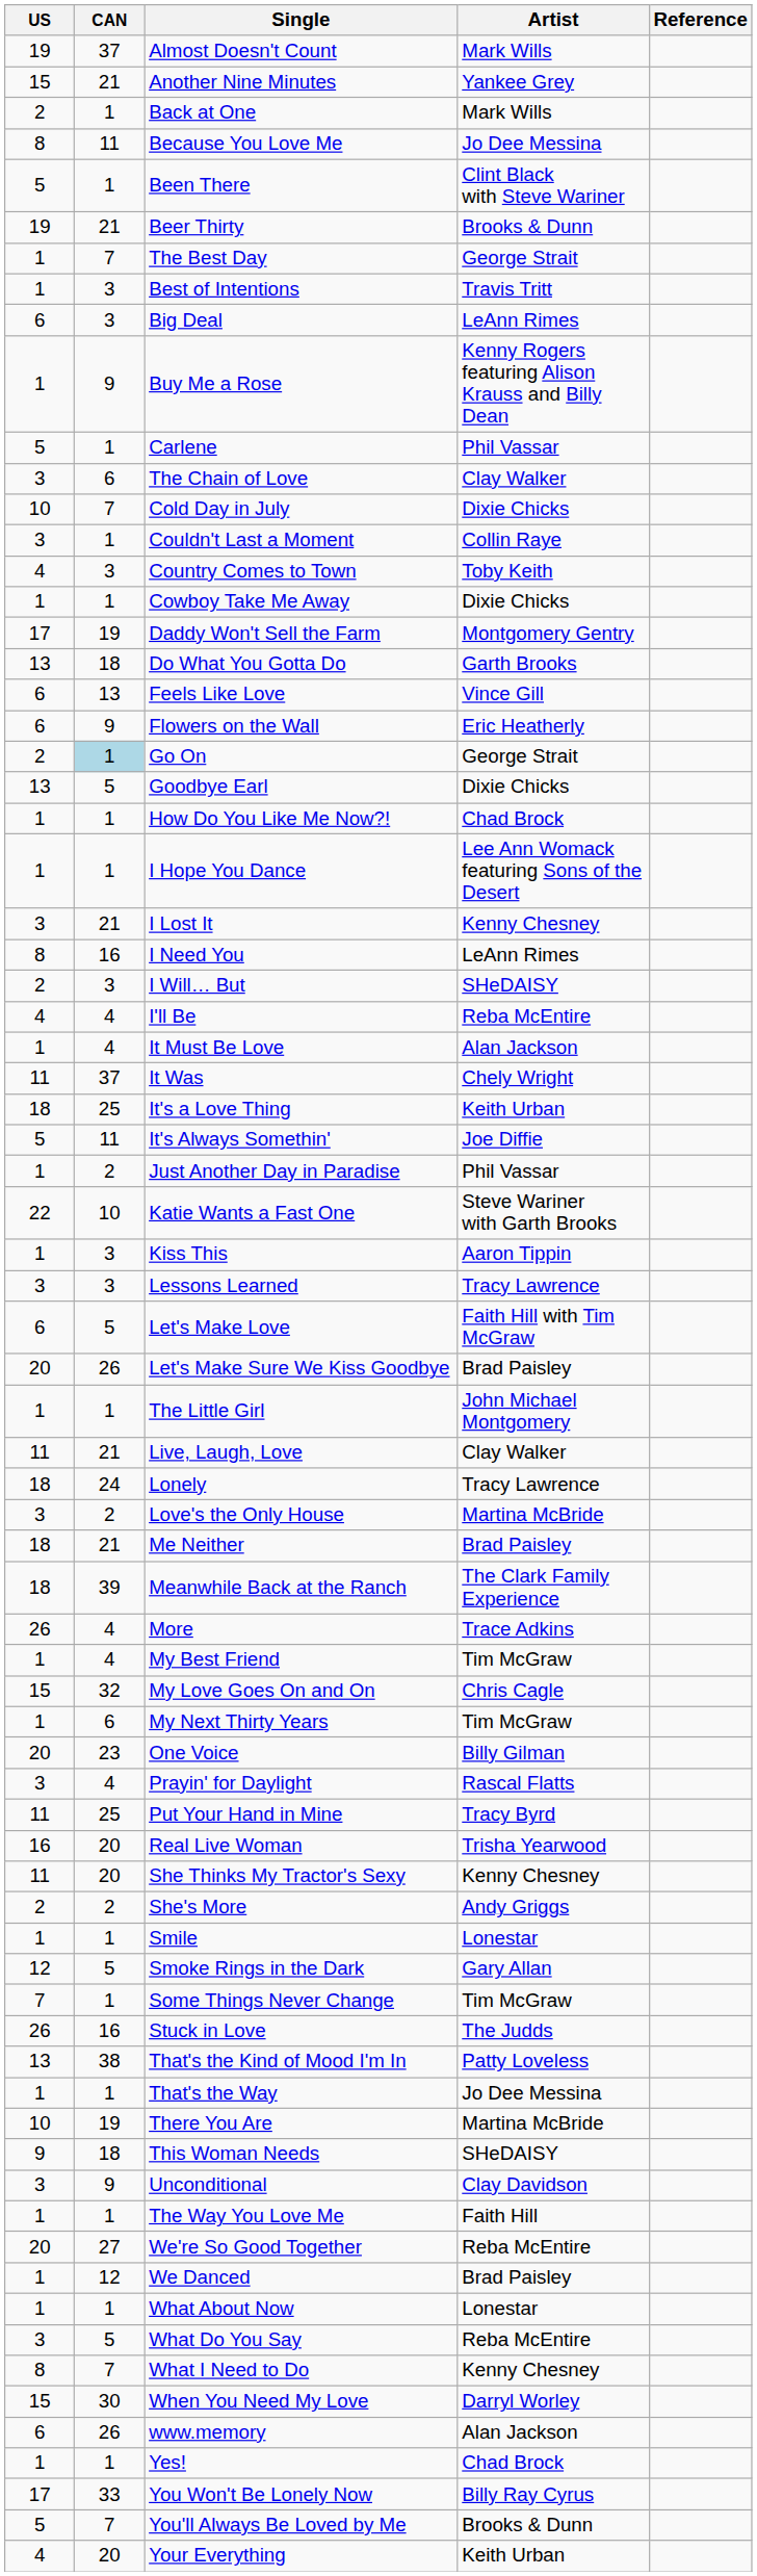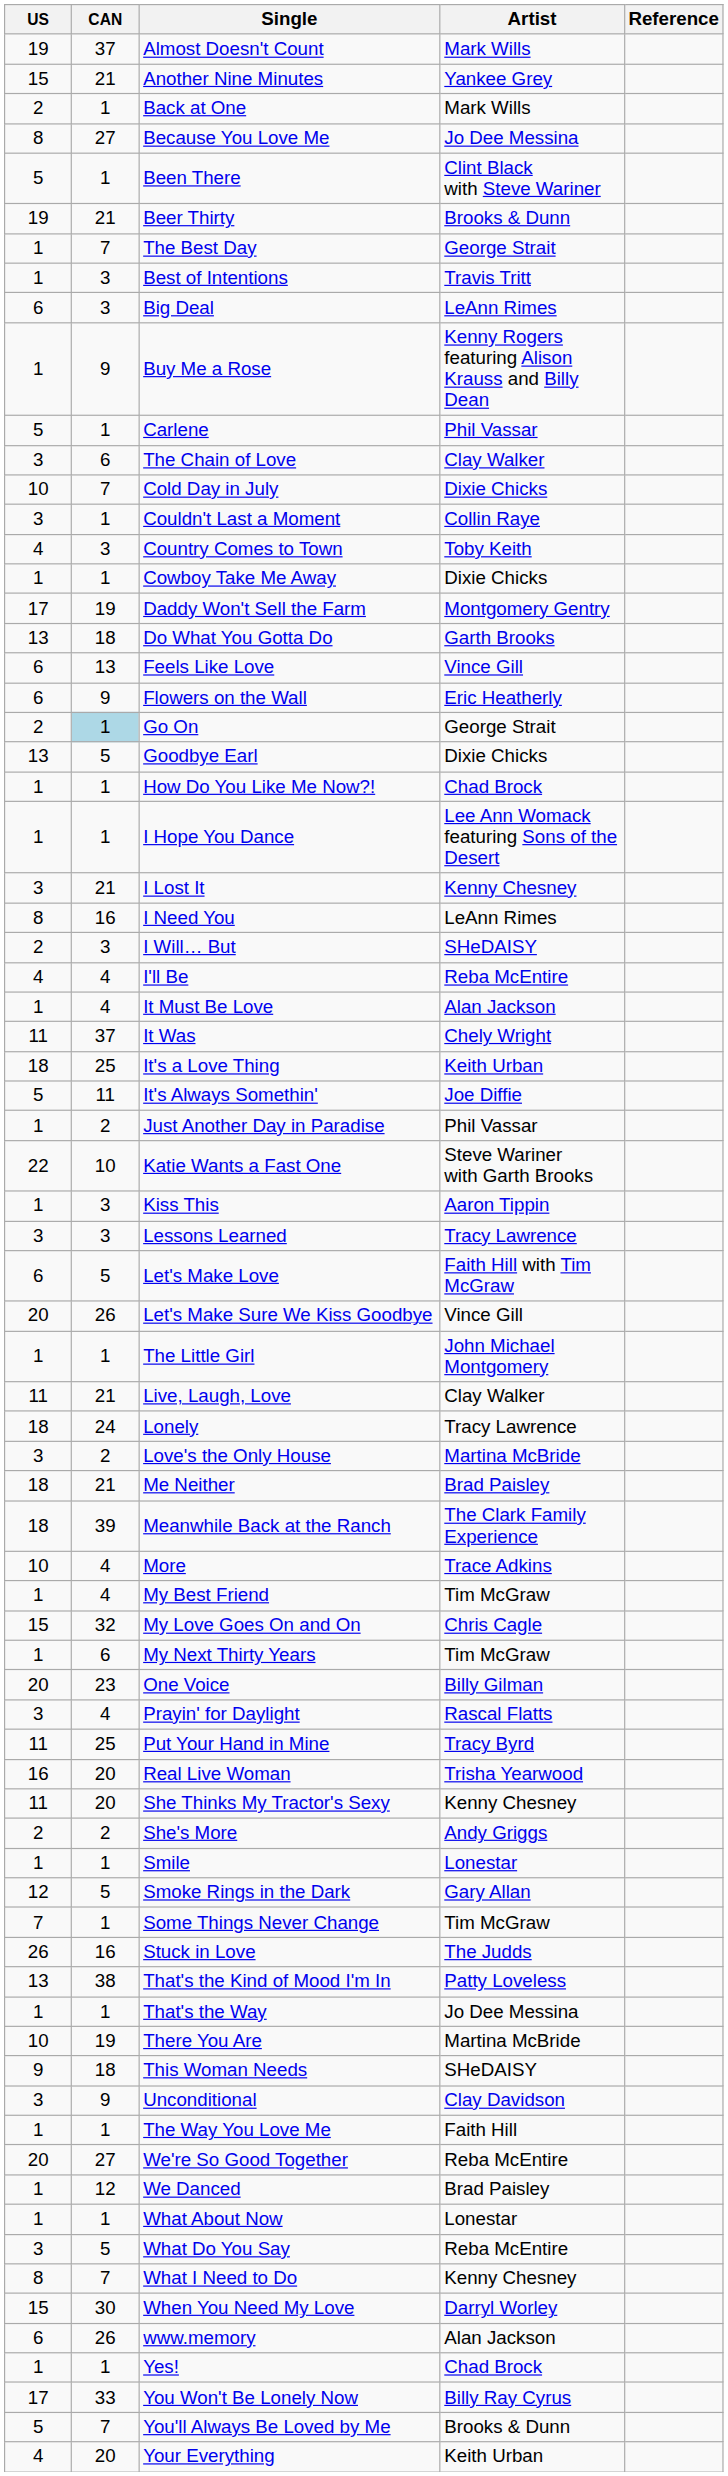 <table class="wikitable sortable">
 <tr>
 <th width="50"><small>US</small></th>
 <th width="50"><small>CAN</small></th>
 <th width="250">Single</th>
 <th width="150">Artist</th>
 <th>Reference</th>
 </tr>
 <tr>
 <td align="center">19</td>
 <td align="center">37</td>
 <td><a href='#'>Almost Doesn't Count</a></td>
 <td><a href='#'>Mark Wills</a></td>
 <td></td>
 </tr>
 <tr>
 <td align="center">15</td>
 <td align="center">21</td>
 <td><a href='#'>Another Nine Minutes</a></td>
 <td><a href='#'>Yankee Grey</a></td>
 <td></td>
 </tr>
 <tr>
 <td align="center">2</td>
 <td align="center">1</td>
 <td><a href='#'>Back at One</a></td>
 <td>Mark Wills</td>
 <td></td>
 </tr>
 <tr>
 <td align="center">8</td>
-<td align="center">11</td>
+<td align="center">27</td>
 <td><a href='#'>Because You Love Me</a></td>
 <td><a href='#'>Jo Dee Messina</a></td>
 <td></td>
 </tr>
 <tr>
 <td align="center">5</td>
 <td align="center">1</td>
 <td><a href='#'>Been There</a></td>
 <td><a href='#'>Clint Black</a><br>with <a href='#'>Steve Wariner</a></td>
 <td></td>
 </tr>
 <tr>
 <td align="center">19</td>
 <td align="center">21</td>
 <td><a href='#'>Beer Thirty</a></td>
 <td><a href='#'>Brooks & Dunn</a></td>
 <td></td>
 </tr>
 <tr>
 <td align="center">1</td>
 <td align="center">7</td>
 <td><a href='#'>The Best Day</a></td>
 <td><a href='#'>George Strait</a></td>
 <td></td>
 </tr>
 <tr>
 <td align="center">1</td>
 <td align="center">3</td>
 <td><a href='#'>Best of Intentions</a></td>
 <td><a href='#'>Travis Tritt</a></td>
 <td></td>
 </tr>
 <tr>
 <td align="center">6</td>
 <td align="center">3</td>
 <td><a href='#'>Big Deal</a></td>
 <td><a href='#'>LeAnn Rimes</a></td>
 <td></td>
 </tr>
 <tr>
 <td align="center">1</td>
 <td align="center">9</td>
 <td><a href='#'>Buy Me a Rose</a></td>
 <td><a href='#'>Kenny Rogers</a> featuring <a href='#'>Alison Krauss</a> and <a href='#'>Billy Dean</a></td>
 <td></td>
 </tr>
 <tr>
 <td align="center">5</td>
 <td align="center">1</td>
 <td><a href='#'>Carlene</a></td>
 <td><a href='#'>Phil Vassar</a></td>
 <td></td>
 </tr>
 <tr>
 <td align="center">3</td>
 <td align="center">6</td>
 <td><a href='#'>The Chain of Love</a></td>
 <td><a href='#'>Clay Walker</a></td>
 <td></td>
 </tr>
 <tr>
 <td align="center">10</td>
 <td align="center">7</td>
 <td><a href='#'>Cold Day in July</a></td>
 <td><a href='#'>Dixie Chicks</a></td>
 <td></td>
 </tr>
 <tr>
 <td align="center">3</td>
 <td align="center">1</td>
 <td><a href='#'>Couldn't Last a Moment</a></td>
 <td><a href='#'>Collin Raye</a></td>
 <td></td>
 </tr>
 <tr>
 <td align="center">4</td>
 <td align="center">3</td>
 <td><a href='#'>Country Comes to Town</a></td>
 <td><a href='#'>Toby Keith</a></td>
 <td></td>
 </tr>
 <tr>
 <td align="center">1</td>
 <td align="center">1</td>
 <td><a href='#'>Cowboy Take Me Away</a></td>
 <td>Dixie Chicks</td>
 <td></td>
 </tr>
 <tr>
 <td align="center">17</td>
 <td align="center">19</td>
 <td><a href='#'>Daddy Won't Sell the Farm</a></td>
 <td><a href='#'>Montgomery Gentry</a></td>
 <td></td>
 </tr>
 <tr>
 <td align="center">13</td>
 <td align="center">18</td>
 <td><a href='#'>Do What You Gotta Do</a></td>
 <td><a href='#'>Garth Brooks</a></td>
 <td></td>
 </tr>
 <tr>
 <td align="center">6</td>
 <td align="center">13</td>
 <td><a href='#'>Feels Like Love</a></td>
 <td><a href='#'>Vince Gill</a></td>
 <td></td>
 </tr>
 <tr>
 <td align="center">6</td>
 <td align="center">9</td>
 <td><a href='#'>Flowers on the Wall</a></td>
 <td><a href='#'>Eric Heatherly</a></td>
 <td></td>
 </tr>
 <tr>
 <td align="center">2</td>
 <td align="center" style="background: lightblue;">1</td>
 <td><a href='#'>Go On</a></td>
 <td>George Strait</td>
 <td></td>
 </tr>
 <tr>
 <td align="center">13</td>
 <td align="center">5</td>
 <td><a href='#'>Goodbye Earl</a></td>
 <td>Dixie Chicks</td>
 <td></td>
 </tr>
 <tr>
 <td align="center">1</td>
 <td align="center">1</td>
 <td><a href='#'>How Do You Like Me Now?!</a></td>
 <td><a href='#'>Chad Brock</a></td>
 <td></td>
 </tr>
 <tr>
 <td align="center">1</td>
 <td align="center">1</td>
 <td><a href='#'>I Hope You Dance</a></td>
 <td><a href='#'>Lee Ann Womack</a> featuring <a href='#'>Sons of the Desert</a></td>
 <td></td>
 </tr>
 <tr>
 <td align="center">3</td>
 <td align="center">21</td>
 <td><a href='#'>I Lost It</a></td>
 <td><a href='#'>Kenny Chesney</a></td>
 <td></td>
 </tr>
 <tr>
 <td align="center">8</td>
 <td align="center">16</td>
 <td><a href='#'>I Need You</a></td>
 <td>LeAnn Rimes</td>
 <td></td>
 </tr>
 <tr>
 <td align="center">2</td>
 <td align="center">3</td>
 <td><a href='#'>I Will… But</a></td>
 <td><a href='#'>SHeDAISY</a></td>
 <td></td>
 </tr>
 <tr>
 <td align="center">4</td>
 <td align="center">4</td>
 <td><a href='#'>I'll Be</a></td>
 <td><a href='#'>Reba McEntire</a></td>
 <td></td>
 </tr>
 <tr>
 <td align="center">1</td>
 <td align="center">4</td>
 <td><a href='#'>It Must Be Love</a></td>
 <td><a href='#'>Alan Jackson</a></td>
 <td></td>
 </tr>
 <tr>
 <td align="center">11</td>
 <td align="center">37</td>
 <td><a href='#'>It Was</a></td>
 <td><a href='#'>Chely Wright</a></td>
 <td></td>
 </tr>
 <tr>
 <td align="center">18</td>
 <td align="center">25</td>
 <td><a href='#'>It's a Love Thing</a></td>
 <td><a href='#'>Keith Urban</a></td>
 <td></td>
 </tr>
 <tr>
 <td align="center">5</td>
 <td align="center">11</td>
 <td><a href='#'>It's Always Somethin'</a></td>
 <td><a href='#'>Joe Diffie</a></td>
 <td></td>
 </tr>
 <tr>
 <td align="center">1</td>
 <td align="center">2</td>
 <td><a href='#'>Just Another Day in Paradise</a></td>
 <td>Phil Vassar</td>
 <td></td>
 </tr>
 <tr>
 <td align="center">22</td>
 <td align="center">10</td>
 <td><a href='#'>Katie Wants a Fast One</a></td>
 <td>Steve Wariner<br> with Garth Brooks</td>
 <td></td>
 </tr>
 <tr>
 <td align="center">1</td>
 <td align="center">3</td>
 <td><a href='#'>Kiss This</a></td>
 <td><a href='#'>Aaron Tippin</a></td>
 <td></td>
 </tr>
 <tr>
 <td align="center">3</td>
 <td align="center">3</td>
 <td><a href='#'>Lessons Learned</a></td>
 <td><a href='#'>Tracy Lawrence</a></td>
 <td></td>
 </tr>
 <tr>
 <td align="center">6</td>
 <td align="center">5</td>
 <td><a href='#'>Let's Make Love</a></td>
 <td><a href='#'>Faith Hill</a> with <a href='#'>Tim McGraw</a></td>
 <td></td>
 </tr>
 <tr>
 <td align="center">20</td>
 <td align="center">26</td>
 <td><a href='#'>Let's Make Sure We Kiss Goodbye</a></td>
-<td>Brad Paisley</td>
+<td>Vince Gill</td>
 <td></td>
 </tr>
 <tr>
 <td align="center">1</td>
 <td align="center">1</td>
 <td><a href='#'>The Little Girl</a></td>
 <td><a href='#'>John Michael Montgomery</a></td>
 <td></td>
 </tr>
 <tr>
 <td align="center">11</td>
 <td align="center">21</td>
 <td><a href='#'>Live, Laugh, Love</a></td>
 <td>Clay Walker</td>
 <td></td>
 </tr>
 <tr>
 <td align="center">18</td>
 <td align="center">24</td>
 <td><a href='#'>Lonely</a></td>
 <td>Tracy Lawrence</td>
 <td></td>
 </tr>
 <tr>
 <td align="center">3</td>
 <td align="center">2</td>
 <td><a href='#'>Love's the Only House</a></td>
 <td><a href='#'>Martina McBride</a></td>
 <td></td>
 </tr>
 <tr>
 <td align="center">18</td>
 <td align="center">21</td>
 <td><a href='#'>Me Neither</a></td>
 <td><a href='#'>Brad Paisley</a></td>
 <td></td>
 </tr>
 <tr>
 <td align="center">18</td>
 <td align="center">39</td>
 <td><a href='#'>Meanwhile Back at the Ranch</a></td>
 <td><a href='#'>The Clark Family Experience</a></td>
 <td></td>
 </tr>
 <tr>
-<td align="center">26</td>
+<td align="center">10</td>
 <td align="center">4</td>
 <td><a href='#'>More</a></td>
 <td><a href='#'>Trace Adkins</a></td>
 <td></td>
 </tr>
 <tr>
 <td align="center">1</td>
 <td align="center">4</td>
 <td><a href='#'>My Best Friend</a></td>
 <td>Tim McGraw</td>
 <td></td>
 </tr>
 <tr>
 <td align="center">15</td>
 <td align="center">32</td>
 <td><a href='#'>My Love Goes On and On</a></td>
 <td><a href='#'>Chris Cagle</a></td>
 <td></td>
 </tr>
 <tr>
 <td align="center">1</td>
 <td align="center">6</td>
 <td><a href='#'>My Next Thirty Years</a></td>
 <td>Tim McGraw</td>
 <td></td>
 </tr>
 <tr>
 <td align="center">20</td>
 <td align="center">23</td>
 <td><a href='#'>One Voice</a></td>
 <td><a href='#'>Billy Gilman</a></td>
 <td></td>
 </tr>
 <tr>
 <td align="center">3</td>
 <td align="center">4</td>
 <td><a href='#'>Prayin' for Daylight</a></td>
 <td><a href='#'>Rascal Flatts</a></td>
 <td></td>
 </tr>
 <tr>
 <td align="center">11</td>
 <td align="center">25</td>
 <td><a href='#'>Put Your Hand in Mine</a></td>
 <td><a href='#'>Tracy Byrd</a></td>
 <td></td>
 </tr>
 <tr>
 <td align="center">16</td>
 <td align="center">20</td>
 <td><a href='#'>Real Live Woman</a></td>
 <td><a href='#'>Trisha Yearwood</a></td>
 <td></td>
 </tr>
 <tr>
 <td align="center">11</td>
 <td align="center">20</td>
 <td><a href='#'>She Thinks My Tractor's Sexy</a></td>
 <td>Kenny Chesney</td>
 <td></td>
 </tr>
 <tr>
 <td align="center">2</td>
 <td align="center">2</td>
 <td><a href='#'>She's More</a></td>
 <td><a href='#'>Andy Griggs</a></td>
 <td></td>
 </tr>
 <tr>
 <td align="center">1</td>
 <td align="center">1</td>
 <td><a href='#'>Smile</a></td>
 <td><a href='#'>Lonestar</a></td>
 <td></td>
 </tr>
 <tr>
 <td align="center">12</td>
 <td align="center">5</td>
 <td><a href='#'>Smoke Rings in the Dark</a></td>
 <td><a href='#'>Gary Allan</a></td>
 <td></td>
 </tr>
 <tr>
 <td align="center">7</td>
 <td align="center">1</td>
 <td><a href='#'>Some Things Never Change</a></td>
 <td>Tim McGraw</td>
 <td></td>
 </tr>
 <tr>
 <td align="center">26</td>
 <td align="center">16</td>
 <td><a href='#'>Stuck in Love</a></td>
 <td><a href='#'>The Judds</a></td>
 <td></td>
 </tr>
 <tr>
 <td align="center">13</td>
 <td align="center">38</td>
 <td><a href='#'>That's the Kind of Mood I'm In</a></td>
 <td><a href='#'>Patty Loveless</a></td>
 <td></td>
 </tr>
 <tr>
 <td align="center">1</td>
 <td align="center">1</td>
 <td><a href='#'>That's the Way</a></td>
 <td>Jo Dee Messina</td>
 <td></td>
 </tr>
 <tr>
 <td align="center">10</td>
 <td align="center">19</td>
 <td><a href='#'>There You Are</a></td>
 <td>Martina McBride</td>
 <td></td>
 </tr>
 <tr>
 <td align="center">9</td>
 <td align="center">18</td>
 <td><a href='#'>This Woman Needs</a></td>
 <td>SHeDAISY</td>
 <td></td>
 </tr>
 <tr>
 <td align="center">3</td>
 <td align="center">9</td>
 <td><a href='#'>Unconditional</a></td>
 <td><a href='#'>Clay Davidson</a></td>
 <td></td>
 </tr>
 <tr>
 <td align="center">1</td>
 <td align="center">1</td>
 <td><a href='#'>The Way You Love Me</a></td>
 <td>Faith Hill</td>
 <td></td>
 </tr>
 <tr>
 <td align="center">20</td>
 <td align="center">27</td>
 <td><a href='#'>We're So Good Together</a></td>
 <td>Reba McEntire</td>
 <td></td>
 </tr>
 <tr>
 <td align="center">1</td>
 <td align="center">12</td>
 <td><a href='#'>We Danced</a></td>
 <td>Brad Paisley</td>
 <td></td>
 </tr>
 <tr>
 <td align="center">1</td>
 <td align="center">1</td>
 <td><a href='#'>What About Now</a></td>
 <td>Lonestar</td>
 <td></td>
 </tr>
 <tr>
 <td align="center">3</td>
 <td align="center">5</td>
 <td><a href='#'>What Do You Say</a></td>
 <td>Reba McEntire</td>
 <td></td>
 </tr>
 <tr>
 <td align="center">8</td>
 <td align="center">7</td>
 <td><a href='#'>What I Need to Do</a></td>
 <td>Kenny Chesney</td>
 <td></td>
 </tr>
 <tr>
 <td align="center">15</td>
 <td align="center">30</td>
 <td><a href='#'>When You Need My Love</a></td>
 <td><a href='#'>Darryl Worley</a></td>
 <td></td>
 </tr>
 <tr>
 <td align="center">6</td>
 <td align="center">26</td>
 <td><a href='#'>www.memory</a></td>
 <td>Alan Jackson</td>
 <td></td>
 </tr>
 <tr>
 <td align="center">1</td>
 <td align="center">1</td>
 <td><a href='#'>Yes!</a></td>
 <td><a href='#'>Chad Brock</a></td>
 <td></td>
 </tr>
 <tr>
 <td align="center">17</td>
 <td align="center">33</td>
 <td><a href='#'>You Won't Be Lonely Now</a></td>
 <td><a href='#'>Billy Ray Cyrus</a></td>
 <td></td>
 </tr>
 <tr>
 <td align="center">5</td>
 <td align="center">7</td>
 <td><a href='#'>You'll Always Be Loved by Me</a></td>
 <td>Brooks & Dunn</td>
 <td></td>
 </tr>
 <tr>
 <td align="center">4</td>
 <td align="center">20</td>
 <td><a href='#'>Your Everything</a></td>
 <td>Keith Urban</td>
 <td></td>
 </tr>
 </table>
